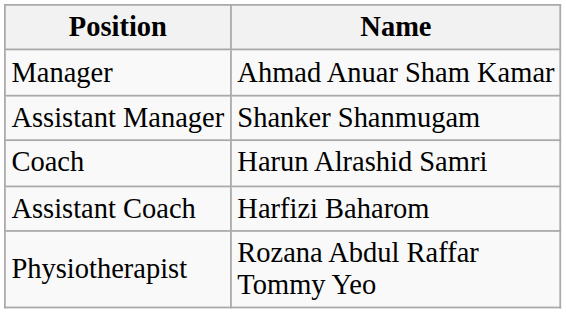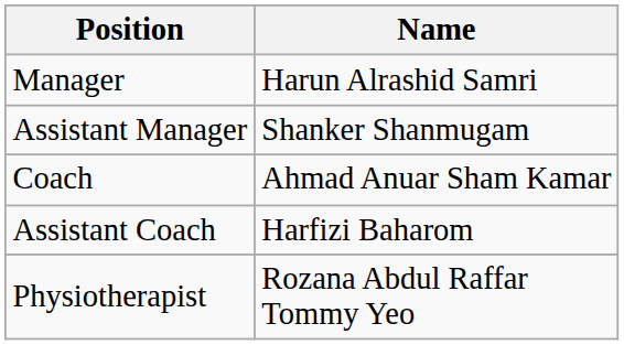 <table class="wikitable">
 <tr>
 <th>Position</th>
 <th>Name</th>
 </tr>
 <tr>
 <td>Manager</td>
-<td>Ahmad Anuar Sham Kamar</td>
+<td>Harun Alrashid Samri</td>
 </tr>
 <tr>
 <td>Assistant Manager</td>
 <td>Shanker Shanmugam</td>
 </tr>
 <tr>
 <td>Coach</td>
-<td>Harun Alrashid Samri</td>
+<td>Ahmad Anuar Sham Kamar</td>
 </tr>
 <tr>
 <td>Assistant Coach</td>
 <td>Harfizi Baharom</td>
 </tr>
 <tr>
 <td>Physiotherapist</td>
 <td>Rozana Abdul Raffar <br>Tommy Yeo</td>
 </tr>
 </table>
